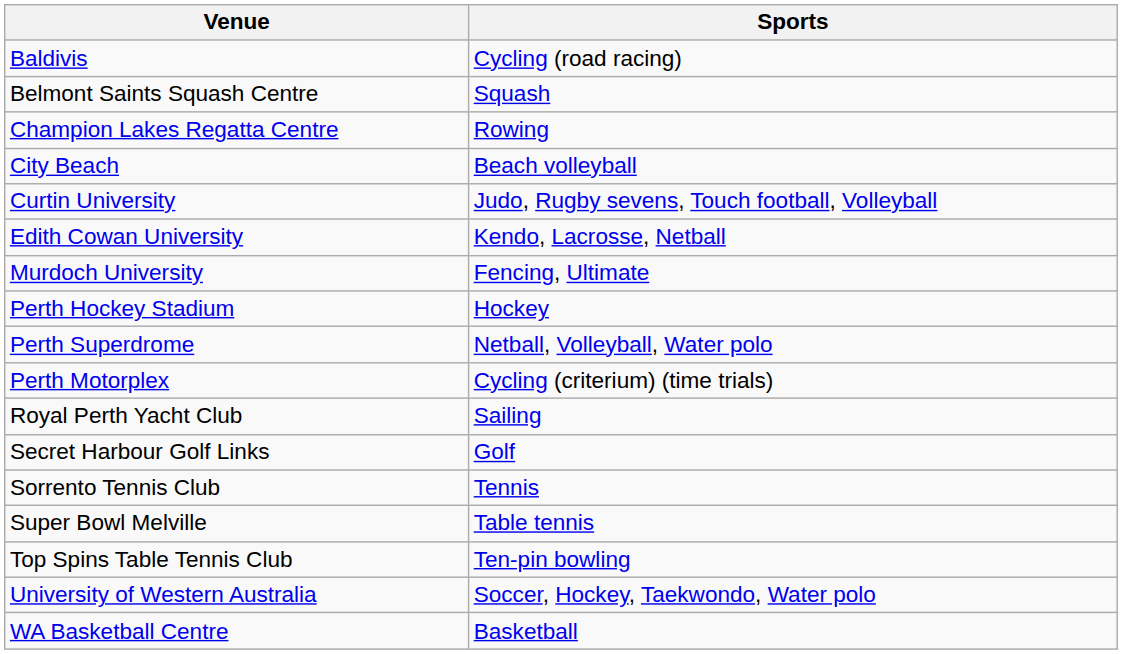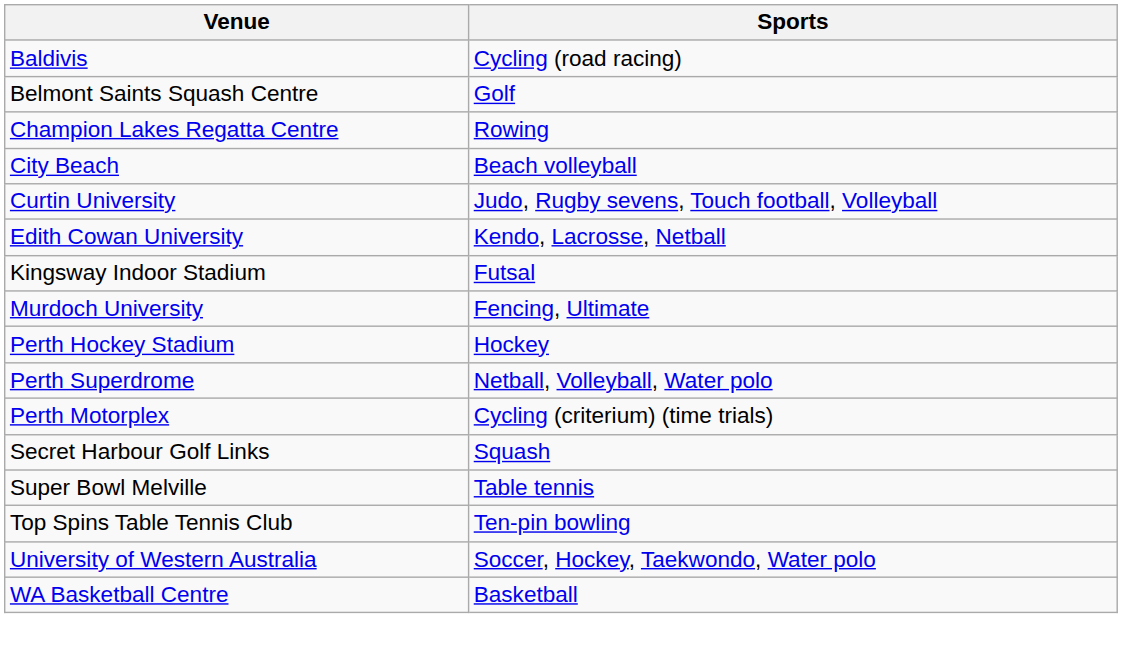 <table class="wikitable sortable" style="width:790px;">
 <tr>
 <th rowspan="1">Venue</th>
 <th colspan="1" class="unsortable">Sports</th>
 </tr>
 <tr>
 <td><a href='#'>Baldivis</a></td>
 <td><a href='#'>Cycling</a> (road racing)</td>
 </tr>
 <tr>
 <td>Belmont Saints Squash Centre</td>
-<td><a href='#'>Squash</a></td>
+<td><a href='#'>Golf</a></td>
 </tr>
 <tr>
 <td><a href='#'>Champion Lakes Regatta Centre</a></td>
 <td><a href='#'>Rowing</a></td>
 </tr>
 <tr>
 <td><a href='#'>City Beach</a></td>
 <td><a href='#'>Beach volleyball</a></td>
 </tr>
 <tr>
 <td><a href='#'>Curtin University</a></td>
 <td><a href='#'>Judo</a>, <a href='#'>Rugby sevens</a>, <a href='#'>Touch football</a>, <a href='#'>Volleyball</a></td>
 </tr>
 <tr>
 <td><a href='#'>Edith Cowan University</a></td>
 <td><a href='#'>Kendo</a>, <a href='#'>Lacrosse</a>, <a href='#'>Netball</a></td>
 </tr>
 <tr>
+<td>Kingsway Indoor Stadium</td>
+<td><a href='#'>Futsal</a></td>
+</tr>
+<tr>
 <td><a href='#'>Murdoch University</a></td>
 <td><a href='#'>Fencing</a>, <a href='#'>Ultimate</a></td>
 </tr>
 <tr>
 <td><a href='#'>Perth Hockey Stadium</a></td>
 <td><a href='#'>Hockey</a></td>
 </tr>
 <tr>
 <td><a href='#'>Perth Superdrome</a></td>
 <td><a href='#'>Netball</a>, <a href='#'>Volleyball</a>, <a href='#'>Water polo</a></td>
 </tr>
 <tr>
 <td><a href='#'>Perth Motorplex</a></td>
 <td><a href='#'>Cycling</a> (criterium) (time trials)</td>
 </tr>
 <tr>
-<td>Royal Perth Yacht Club</td>
-<td><a href='#'>Sailing</a></td>
-</tr>
-<tr>
 <td>Secret Harbour Golf Links</td>
-<td><a href='#'>Golf</a></td>
-</tr>
-<tr>
-<td>Sorrento Tennis Club</td>
-<td><a href='#'>Tennis</a></td>
+<td><a href='#'>Squash</a></td>
 </tr>
 <tr>
 <td>Super Bowl Melville</td>
 <td><a href='#'>Table tennis</a></td>
 </tr>
 <tr>
 <td>Top Spins Table Tennis Club</td>
 <td><a href='#'>Ten-pin bowling</a></td>
 </tr>
 <tr>
 <td><a href='#'>University of Western Australia</a></td>
 <td><a href='#'>Soccer</a>, <a href='#'>Hockey</a>, <a href='#'>Taekwondo</a>, <a href='#'>Water polo</a></td>
 </tr>
 <tr>
 <td><a href='#'>WA Basketball Centre</a></td>
 <td><a href='#'>Basketball</a></td>
 </tr>
 </table>
